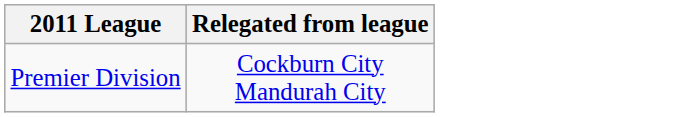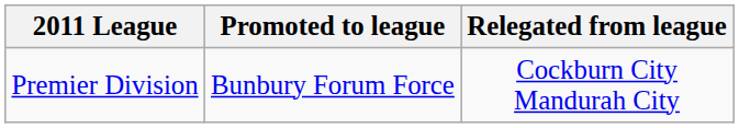 <table class="wikitable" style="text-align:center">
 <tr>
 <th>2011 League</th>
+<th>Promoted to league</th>
 <th>Relegated from league</th>
 </tr>
 <tr>
 <td><a href='#'>Premier Division</a></td>
+<td><a href='#'>Bunbury Forum Force</a></td>
 <td><a href='#'>Cockburn City</a><br><a href='#'>Mandurah City</a></td>
 </tr>
 </table>
